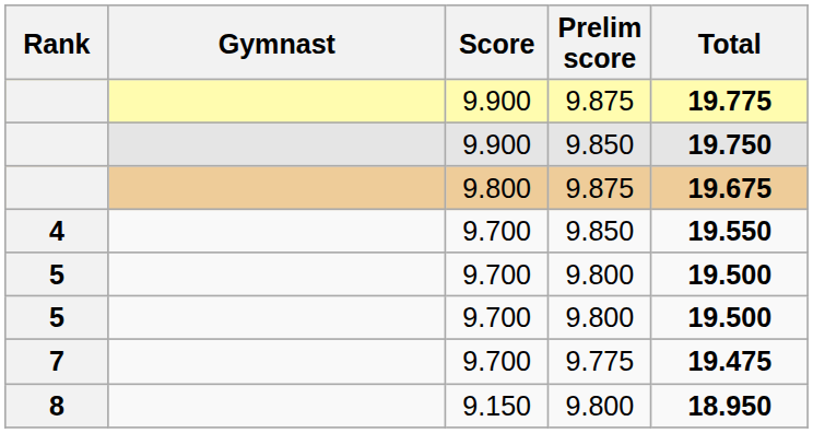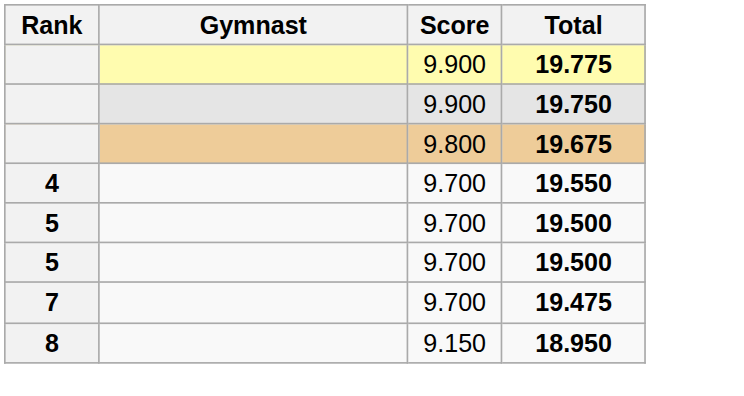 <table class="wikitable sortable" style="text-align:center; font-size:95%">
 <tr>
 <th scope="col" style="width:50px;">Rank</th>
 <th scope="col" style="width:180px;">Gymnast</th>
 <th scope="col" style="width:50px;">Score</th>
-<th scope="col" style="width:50px;">Prelim score</th>
 <th scope="col" style="width:80px;">Total</th>
 </tr>
 <tr style="background:#fffcaf;">
 <th scope=row style="text-align:center"></th>
 <td style="text-align:left;"></td>
 <td>9.900</td>
-<td>9.875</td>
 <td><strong>19.775</strong></td>
 </tr>
 <tr style="background:#e5e5e5;">
 <th scope=row style="text-align:center"></th>
 <td style="text-align:left;"></td>
 <td>9.900</td>
-<td>9.850</td>
 <td><strong>19.750</strong></td>
 </tr>
 <tr style="background:#ec9;">
 <th scope=row style="text-align:center"></th>
 <td style="text-align:left;"></td>
 <td>9.800</td>
-<td>9.875</td>
 <td><strong>19.675</strong></td>
 </tr>
 <tr>
 <th scope=row style="text-align:center">4</th>
 <td style="text-align:left;"></td>
 <td>9.700</td>
-<td>9.850</td>
 <td><strong>19.550</strong></td>
 </tr>
 <tr>
 <th scope=row style="text-align:center">5</th>
 <td style="text-align:left;"></td>
 <td>9.700</td>
-<td>9.800</td>
 <td><strong>19.500</strong></td>
 </tr>
 <tr>
 <th scope=row style="text-align:center">5</th>
 <td style="text-align:left;"></td>
 <td>9.700</td>
-<td>9.800</td>
 <td><strong>19.500</strong></td>
 </tr>
 <tr>
 <th scope=row style="text-align:center">7</th>
 <td style="text-align:left;"></td>
 <td>9.700</td>
-<td>9.775</td>
 <td><strong>19.475</strong></td>
 </tr>
 <tr>
 <th scope=row style="text-align:center">8</th>
 <td style="text-align:left;"></td>
 <td>9.150</td>
-<td>9.800</td>
 <td><strong>18.950</strong></td>
 </tr>
 </table>
